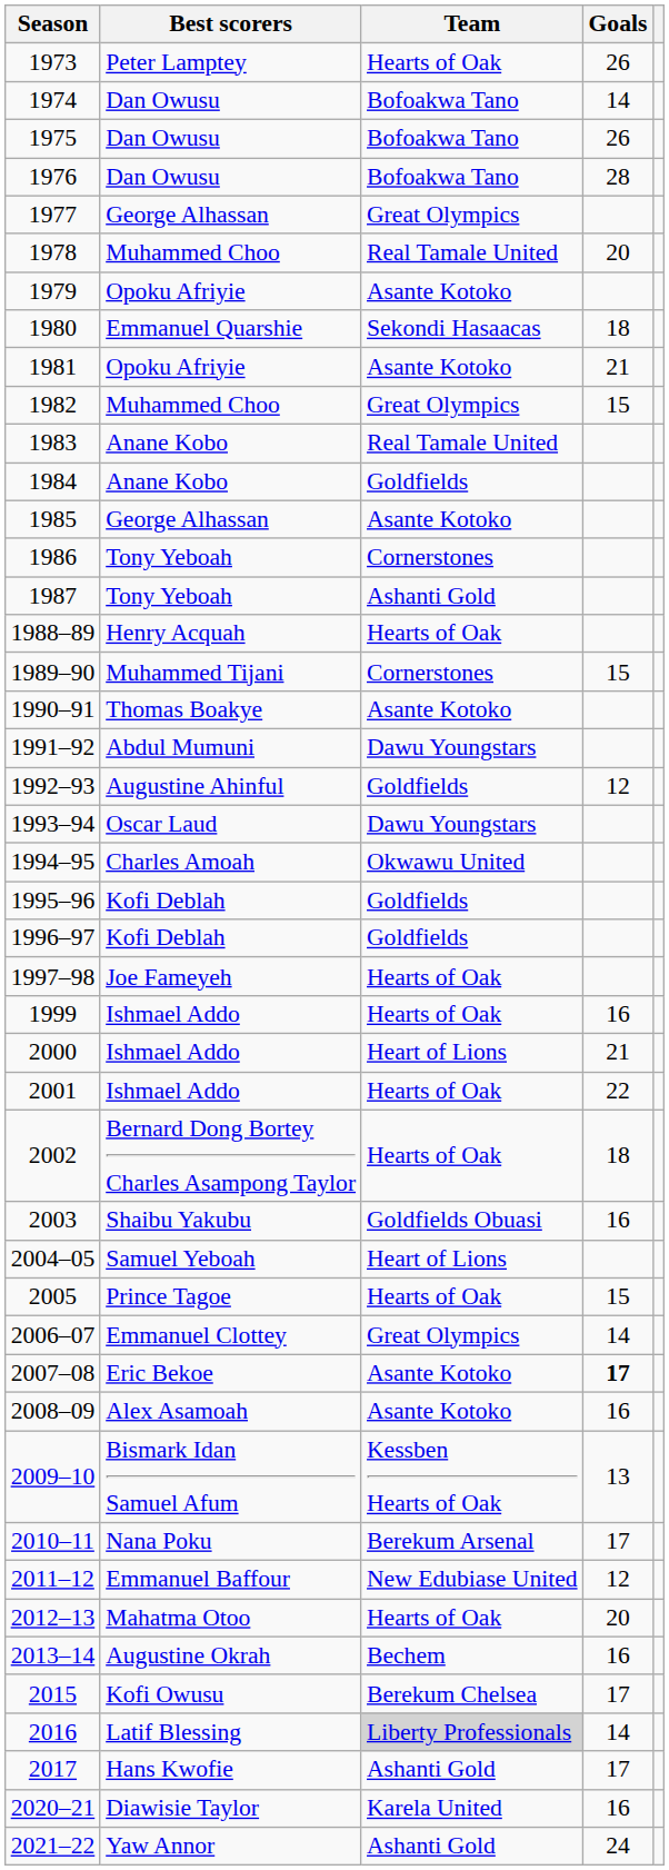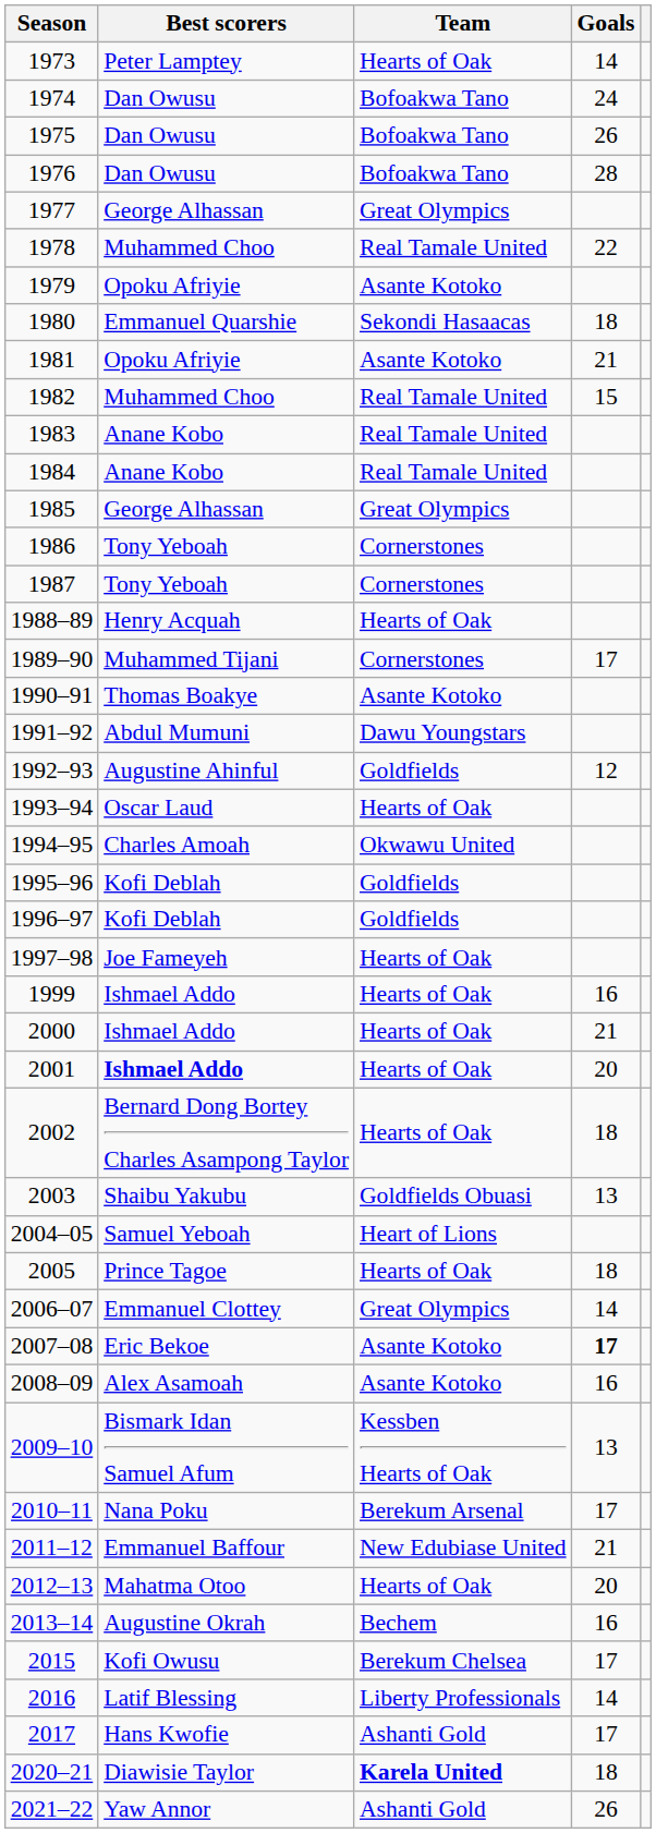 <table class="wikitable" style="text-align:center">
 <tr>
 <th>Season</th>
 <th>Best scorers</th>
 <th>Team</th>
 <th>Goals</th>
 <th></th>
 </tr>
 <tr>
 <td>1973</td>
 <td align="left"> <a href='#'>Peter Lamptey</a></td>
 <td align="left"><a href='#'>Hearts of Oak</a></td>
-<td>26</td>
+<td>14</td>
 <td></td>
 </tr>
 <tr>
 <td>1974</td>
 <td align="left"> <a href='#'>Dan Owusu</a></td>
 <td align="left"><a href='#'>Bofoakwa Tano</a></td>
-<td>14</td>
+<td>24</td>
 <td></td>
 </tr>
 <tr>
 <td>1975</td>
 <td align="left"> <a href='#'>Dan Owusu</a></td>
 <td align="left"><a href='#'>Bofoakwa Tano</a></td>
 <td>26</td>
 <td></td>
 </tr>
 <tr>
 <td>1976</td>
 <td align="left"> <a href='#'>Dan Owusu</a></td>
 <td align="left"><a href='#'>Bofoakwa Tano</a></td>
 <td>28</td>
 <td></td>
 </tr>
 <tr>
 <td>1977</td>
 <td align="left"> <a href='#'>George Alhassan</a></td>
 <td align="left"><a href='#'>Great Olympics</a></td>
 <td></td>
 <td></td>
 </tr>
 <tr>
 <td>1978</td>
 <td align="left"> <a href='#'>Muhammed Choo</a></td>
 <td align="left"><a href='#'>Real Tamale United</a></td>
-<td>20</td>
+<td>22</td>
 <td></td>
 </tr>
 <tr>
 <td>1979</td>
 <td align="left"> <a href='#'>Opoku Afriyie</a></td>
 <td align="left"><a href='#'>Asante Kotoko</a></td>
 <td></td>
 </tr>
 <tr>
 <td>1980</td>
 <td align="left"> <a href='#'>Emmanuel Quarshie</a></td>
 <td align="left"><a href='#'>Sekondi Hasaacas</a></td>
 <td>18</td>
 <td></td>
 </tr>
 <tr>
 <td>1981</td>
 <td align="left"> <a href='#'>Opoku Afriyie</a></td>
 <td align="left"><a href='#'>Asante Kotoko</a></td>
 <td>21</td>
 <td></td>
 </tr>
 <tr>
 <td>1982</td>
 <td align="left"> <a href='#'>Muhammed Choo</a></td>
-<td align="left"><a href='#'>Great Olympics</a></td>
+<td align="left"><a href='#'>Real Tamale United</a></td>
 <td>15</td>
 <td></td>
 </tr>
 <tr>
 <td>1983</td>
 <td align="left"> <a href='#'>Anane Kobo</a></td>
 <td align="left"><a href='#'>Real Tamale United</a></td>
 <td></td>
 <td></td>
 </tr>
 <tr>
 <td>1984</td>
 <td align="left"> <a href='#'>Anane Kobo</a></td>
-<td align="left"><a href='#'>Goldfields</a></td>
+<td align="left"><a href='#'>Real Tamale United</a></td>
 <td></td>
 <td></td>
 </tr>
 <tr>
 <td>1985</td>
 <td align="left"> <a href='#'>George Alhassan</a></td>
-<td align="left"><a href='#'>Asante Kotoko</a></td>
+<td align="left"><a href='#'>Great Olympics</a></td>
 <td></td>
 <td></td>
 </tr>
 <tr>
 <td>1986</td>
 <td align="left"> <a href='#'>Tony Yeboah</a></td>
 <td align="left"><a href='#'>Cornerstones</a></td>
 <td></td>
 <td></td>
 </tr>
 <tr>
 <td>1987</td>
 <td align="left"> <a href='#'>Tony Yeboah</a></td>
-<td align="left"><a href='#'>Ashanti Gold</a></td>
+<td align="left"><a href='#'>Cornerstones</a></td>
 <td></td>
 <td></td>
 </tr>
 <tr>
 <td>1988–89</td>
 <td align="left"> <a href='#'>Henry Acquah</a></td>
 <td align="left"><a href='#'>Hearts of Oak</a></td>
 <td></td>
 <td></td>
 </tr>
 <tr>
 <td>1989–90</td>
 <td align="left"> <a href='#'>Muhammed Tijani</a></td>
 <td align="left"><a href='#'>Cornerstones</a></td>
-<td>15</td>
+<td>17</td>
 <td></td>
 </tr>
 <tr>
 <td>1990–91</td>
 <td align="left"> <a href='#'>Thomas Boakye</a></td>
 <td align="left"><a href='#'>Asante Kotoko</a></td>
 <td></td>
 <td></td>
 </tr>
 <tr>
 <td>1991–92</td>
 <td align="left"> <a href='#'>Abdul Mumuni</a></td>
 <td align="left"><a href='#'>Dawu Youngstars</a></td>
 <td></td>
 <td></td>
 </tr>
 <tr>
 <td>1992–93</td>
 <td align="left"> <a href='#'>Augustine Ahinful</a></td>
 <td align="left"><a href='#'>Goldfields</a></td>
 <td>12</td>
 <td></td>
 </tr>
 <tr>
 <td>1993–94</td>
 <td align="left"> <a href='#'>Oscar Laud</a></td>
-<td align="left"><a href='#'>Dawu Youngstars</a></td>
+<td align="left"><a href='#'>Hearts of Oak</a></td>
 <td></td>
 <td></td>
 </tr>
 <tr>
 <td>1994–95</td>
 <td align="left"> <a href='#'>Charles Amoah</a></td>
 <td align="left"><a href='#'>Okwawu United</a></td>
 <td></td>
 <td></td>
 </tr>
 <tr>
 <td>1995–96</td>
 <td align="left"> <a href='#'>Kofi Deblah</a></td>
 <td align="left"><a href='#'>Goldfields</a></td>
 <td></td>
 <td></td>
 </tr>
 <tr>
 <td>1996–97</td>
 <td align="left"> <a href='#'>Kofi Deblah</a></td>
 <td align="left"><a href='#'>Goldfields</a></td>
 <td></td>
 <td></td>
 </tr>
 <tr>
 <td>1997–98</td>
 <td align="left"> <a href='#'>Joe Fameyeh</a></td>
 <td align="left"><a href='#'>Hearts of Oak</a></td>
 <td></td>
 <td></td>
 </tr>
 <tr>
 <td>1999</td>
 <td align="left"> <a href='#'>Ishmael Addo</a></td>
 <td align="left"><a href='#'>Hearts of Oak</a></td>
 <td>16</td>
 <td></td>
 </tr>
 <tr>
 <td>2000</td>
 <td align="left"> <a href='#'>Ishmael Addo</a></td>
-<td align="left"><a href='#'>Heart of Lions</a></td>
+<td align="left"><a href='#'>Hearts of Oak</a></td>
 <td>21</td>
 <td></td>
 </tr>
 <tr>
 <td>2001</td>
-<td align="left"> <a href='#'>Ishmael Addo</a></td>
+<td align="left"><strong> <a href='#'>Ishmael Addo</a></strong></td>
 <td align="left"><a href='#'>Hearts of Oak</a></td>
-<td>22</td>
+<td>20</td>
 <td></td>
 </tr>
 <tr>
 <td>2002</td>
 <td align="left"> <a href='#'>Bernard Dong Bortey</a><hr> <a href='#'>Charles Asampong Taylor</a></td>
 <td align="left"><a href='#'>Hearts of Oak</a></td>
 <td>18</td>
 <td></td>
 </tr>
 <tr>
 <td>2003</td>
 <td align="left"> <a href='#'>Shaibu Yakubu</a></td>
 <td align="left"><a href='#'>Goldfields Obuasi</a></td>
-<td>16</td>
+<td>13</td>
 <td></td>
 </tr>
 <tr>
 <td>2004–05</td>
 <td align="left"> <a href='#'>Samuel Yeboah</a></td>
 <td align="left"><a href='#'>Heart of Lions</a></td>
 <td></td>
 <td></td>
 </tr>
 <tr>
 <td>2005</td>
 <td align="left"> <a href='#'>Prince Tagoe</a></td>
 <td align="left"><a href='#'>Hearts of Oak</a></td>
-<td>15</td>
+<td>18</td>
 <td></td>
 </tr>
 <tr>
 <td>2006–07</td>
 <td align="left"> <a href='#'>Emmanuel Clottey</a></td>
 <td align="left"><a href='#'>Great Olympics</a></td>
 <td>14</td>
 <td></td>
 </tr>
 <tr>
 <td>2007–08</td>
 <td align="left"> <a href='#'>Eric Bekoe</a></td>
 <td align="left"><a href='#'>Asante Kotoko</a></td>
 <td><strong>17</strong></td>
 <td></td>
 </tr>
 <tr>
 <td>2008–09</td>
 <td align="left"> <a href='#'>Alex Asamoah</a></td>
 <td align="left"><a href='#'>Asante Kotoko</a></td>
 <td>16</td>
 <td></td>
 </tr>
 <tr>
 <td><a href='#'>2009–10</a></td>
 <td align="left"> <a href='#'>Bismark Idan</a><hr> <a href='#'>Samuel Afum</a></td>
 <td align="left"><a href='#'>Kessben</a><hr><a href='#'>Hearts of Oak</a></td>
 <td>13</td>
 <td></td>
 </tr>
 <tr>
 <td><a href='#'>2010–11</a></td>
 <td align="left"> <a href='#'>Nana Poku</a></td>
 <td align="left"><a href='#'>Berekum Arsenal</a></td>
 <td>17</td>
 <td></td>
 </tr>
 <tr>
 <td><a href='#'>2011–12</a></td>
 <td align="left"> <a href='#'>Emmanuel Baffour</a></td>
 <td align="left"><a href='#'>New Edubiase United</a></td>
-<td>12</td>
+<td>21</td>
 <td></td>
 </tr>
 <tr>
 <td><a href='#'>2012–13</a></td>
 <td align="left"> <a href='#'>Mahatma Otoo</a></td>
 <td align="left"><a href='#'>Hearts of Oak</a></td>
 <td>20</td>
 <td></td>
 </tr>
 <tr>
 <td><a href='#'>2013–14</a></td>
 <td align="left"> <a href='#'>Augustine Okrah</a></td>
 <td align="left"><a href='#'>Bechem</a></td>
 <td>16</td>
 <td></td>
 </tr>
 <tr>
 <td><a href='#'>2015</a></td>
 <td align="left"> <a href='#'>Kofi Owusu</a></td>
 <td align="left"><a href='#'>Berekum Chelsea</a></td>
 <td>17</td>
 <td></td>
 </tr>
 <tr>
 <td><a href='#'>2016</a></td>
 <td align="left"> <a href='#'>Latif Blessing</a></td>
-<td align="left" style="background: lightgrey;"><a href='#'>Liberty Professionals</a></td>
+<td align="left"><a href='#'>Liberty Professionals</a></td>
 <td>14</td>
 <td></td>
 </tr>
 <tr>
 <td><a href='#'>2017</a></td>
 <td align="left"> <a href='#'>Hans Kwofie</a></td>
 <td align="left"><a href='#'>Ashanti Gold</a></td>
 <td>17</td>
 <td></td>
 </tr>
 <tr>
 <td><a href='#'>2020–21</a></td>
 <td align="left"> <a href='#'>Diawisie Taylor</a></td>
-<td align="left"><a href='#'>Karela United</a></td>
-<td>16</td>
+<td align="left"><strong><a href='#'>Karela United</a></strong></td>
+<td>18</td>
 <td></td>
 </tr>
 <tr>
 <td><a href='#'>2021–22</a></td>
 <td align="left"> <a href='#'>Yaw Annor</a></td>
 <td align="left"><a href='#'>Ashanti Gold</a></td>
-<td>24</td>
+<td>26</td>
 <td></td>
 </tr>
 </table>
